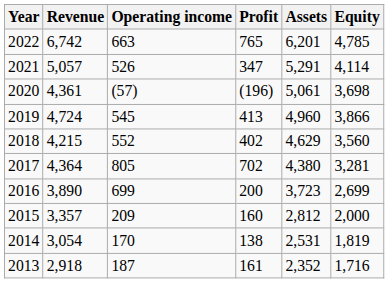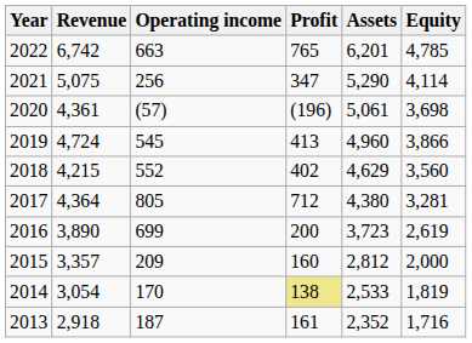 <table class="wikitable">
 <tr>
 <th>Year</th>
 <th>Revenue</th>
 <th>Operating income</th>
 <th>Profit</th>
 <th>Assets</th>
 <th>Equity</th>
 </tr>
 <tr>
 <td>2022</td>
 <td>6,742</td>
 <td>663</td>
 <td>765</td>
 <td>6,201</td>
 <td>4,785</td>
 </tr>
 <tr>
 <td>2021</td>
-<td>5,057</td>
-<td>526</td>
+<td>5,075</td>
+<td>256</td>
 <td>347</td>
-<td>5,291</td>
+<td>5,290</td>
 <td>4,114</td>
 </tr>
 <tr>
 <td>2020</td>
 <td>4,361</td>
 <td>(57)</td>
 <td>(196)</td>
 <td>5,061</td>
 <td>3,698</td>
 </tr>
 <tr>
 <td>2019</td>
 <td>4,724</td>
 <td>545</td>
 <td>413</td>
 <td>4,960</td>
 <td>3,866</td>
 </tr>
 <tr>
 <td>2018</td>
 <td>4,215</td>
 <td>552</td>
 <td>402</td>
 <td>4,629</td>
 <td>3,560</td>
 </tr>
 <tr>
 <td>2017</td>
 <td>4,364</td>
 <td>805</td>
-<td>702</td>
+<td>712</td>
 <td>4,380</td>
 <td>3,281</td>
 </tr>
 <tr>
 <td>2016</td>
 <td>3,890</td>
 <td>699</td>
 <td>200</td>
 <td>3,723</td>
-<td>2,699</td>
+<td>2,619</td>
 </tr>
 <tr>
 <td>2015</td>
 <td>3,357</td>
 <td>209</td>
 <td>160</td>
 <td>2,812</td>
 <td>2,000</td>
 </tr>
 <tr>
 <td>2014</td>
 <td>3,054</td>
 <td>170</td>
-<td>138</td>
-<td>2,531</td>
+<td style="background: khaki;">138</td>
+<td>2,533</td>
 <td>1,819</td>
 </tr>
 <tr>
 <td>2013</td>
 <td>2,918</td>
 <td>187</td>
 <td>161</td>
 <td>2,352</td>
 <td>1,716</td>
 </tr>
 </table>
